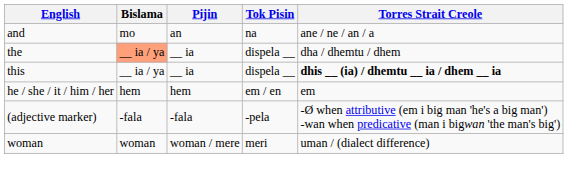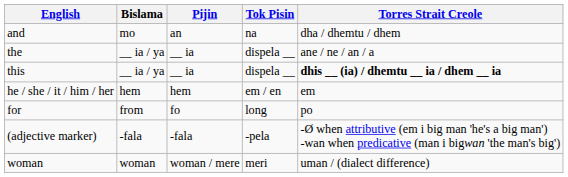 <table class="wikitable">
 <tr>
 <th><a href='#'>English</a></th>
 <th>Bislama</th>
 <th><a href='#'>Pijin</a></th>
 <th><a href='#'>Tok Pisin</a></th>
 <th><a href='#'>Torres Strait Creole</a></th>
 </tr>
 <tr ->
 <td>and</td>
 <td>mo</td>
 <td>an</td>
 <td>na</td>
-<td>ane / ne / an / a</td>
+<td>dha / dhemtu / dhem</td>
 </tr>
 <tr ->
 <td>the</td>
-<td style="background: lightsalmon;">__ ia / ya</td>
+<td>__ ia / ya</td>
 <td>__ ia</td>
 <td>dispela __</td>
-<td>dha / dhemtu / dhem</td>
+<td>ane / ne / an / a</td>
 </tr>
 <tr ->
 <td>this</td>
 <td>__ ia / ya</td>
 <td>__ ia</td>
 <td>dispela __</td>
 <td><strong>dhis __ (ia) / dhemtu __ ia / dhem __ ia</strong></td>
 </tr>
 <tr ->
 <td>he / she / it / him / her</td>
 <td>hem</td>
 <td>hem</td>
 <td>em / en</td>
 <td>em</td>
 </tr>
 <tr ->
+<td>for</td>
+<td>from</td>
+<td>fo</td>
+<td>long</td>
+<td>po</td>
+</tr>
+<tr ->
 <td>(adjective marker)</td>
 <td>-fala</td>
 <td>-fala</td>
 <td>-pela</td>
 <td>-Ø when <a href='#'>attributive</a> (em i big man 'he's a big man')<br>-wan when <a href='#'>predicative</a> (man i big<em>wan</em> 'the man's big')</td>
 </tr>
 <tr ->
 <td>woman</td>
 <td>woman</td>
 <td>woman / mere</td>
 <td>meri</td>
 <td>uman /  (dialect difference)</td>
 </tr>
 </table>
